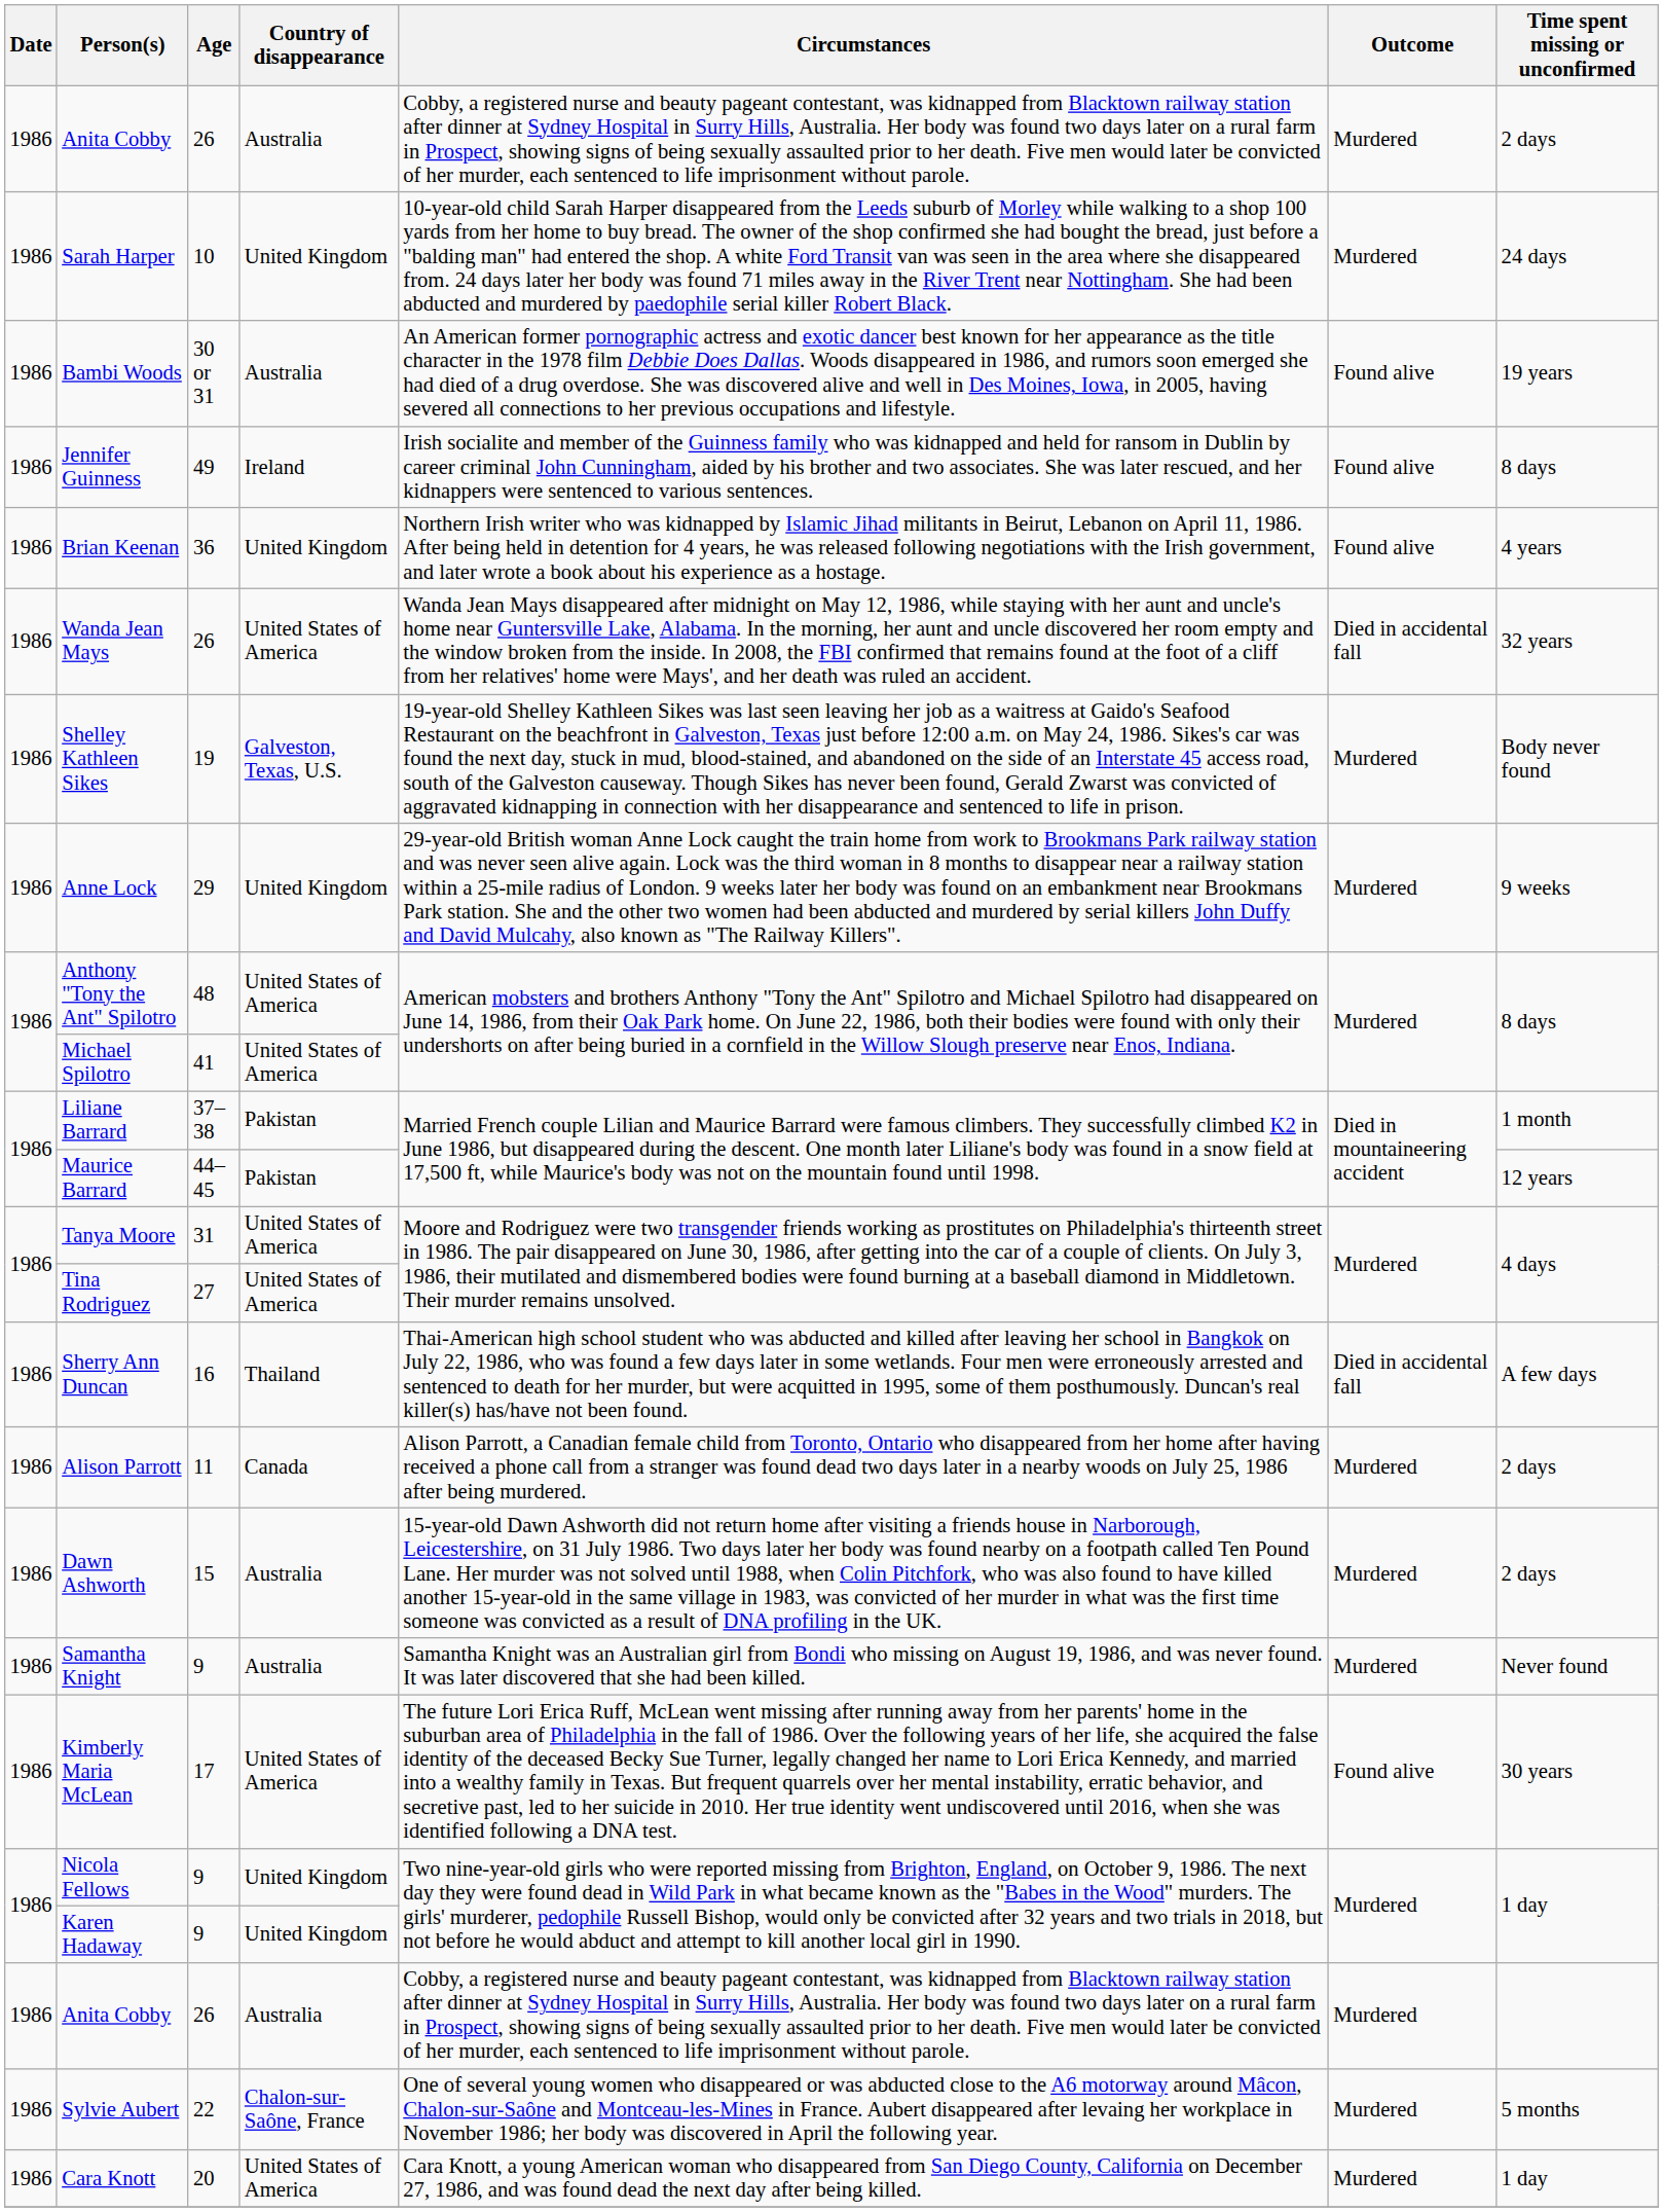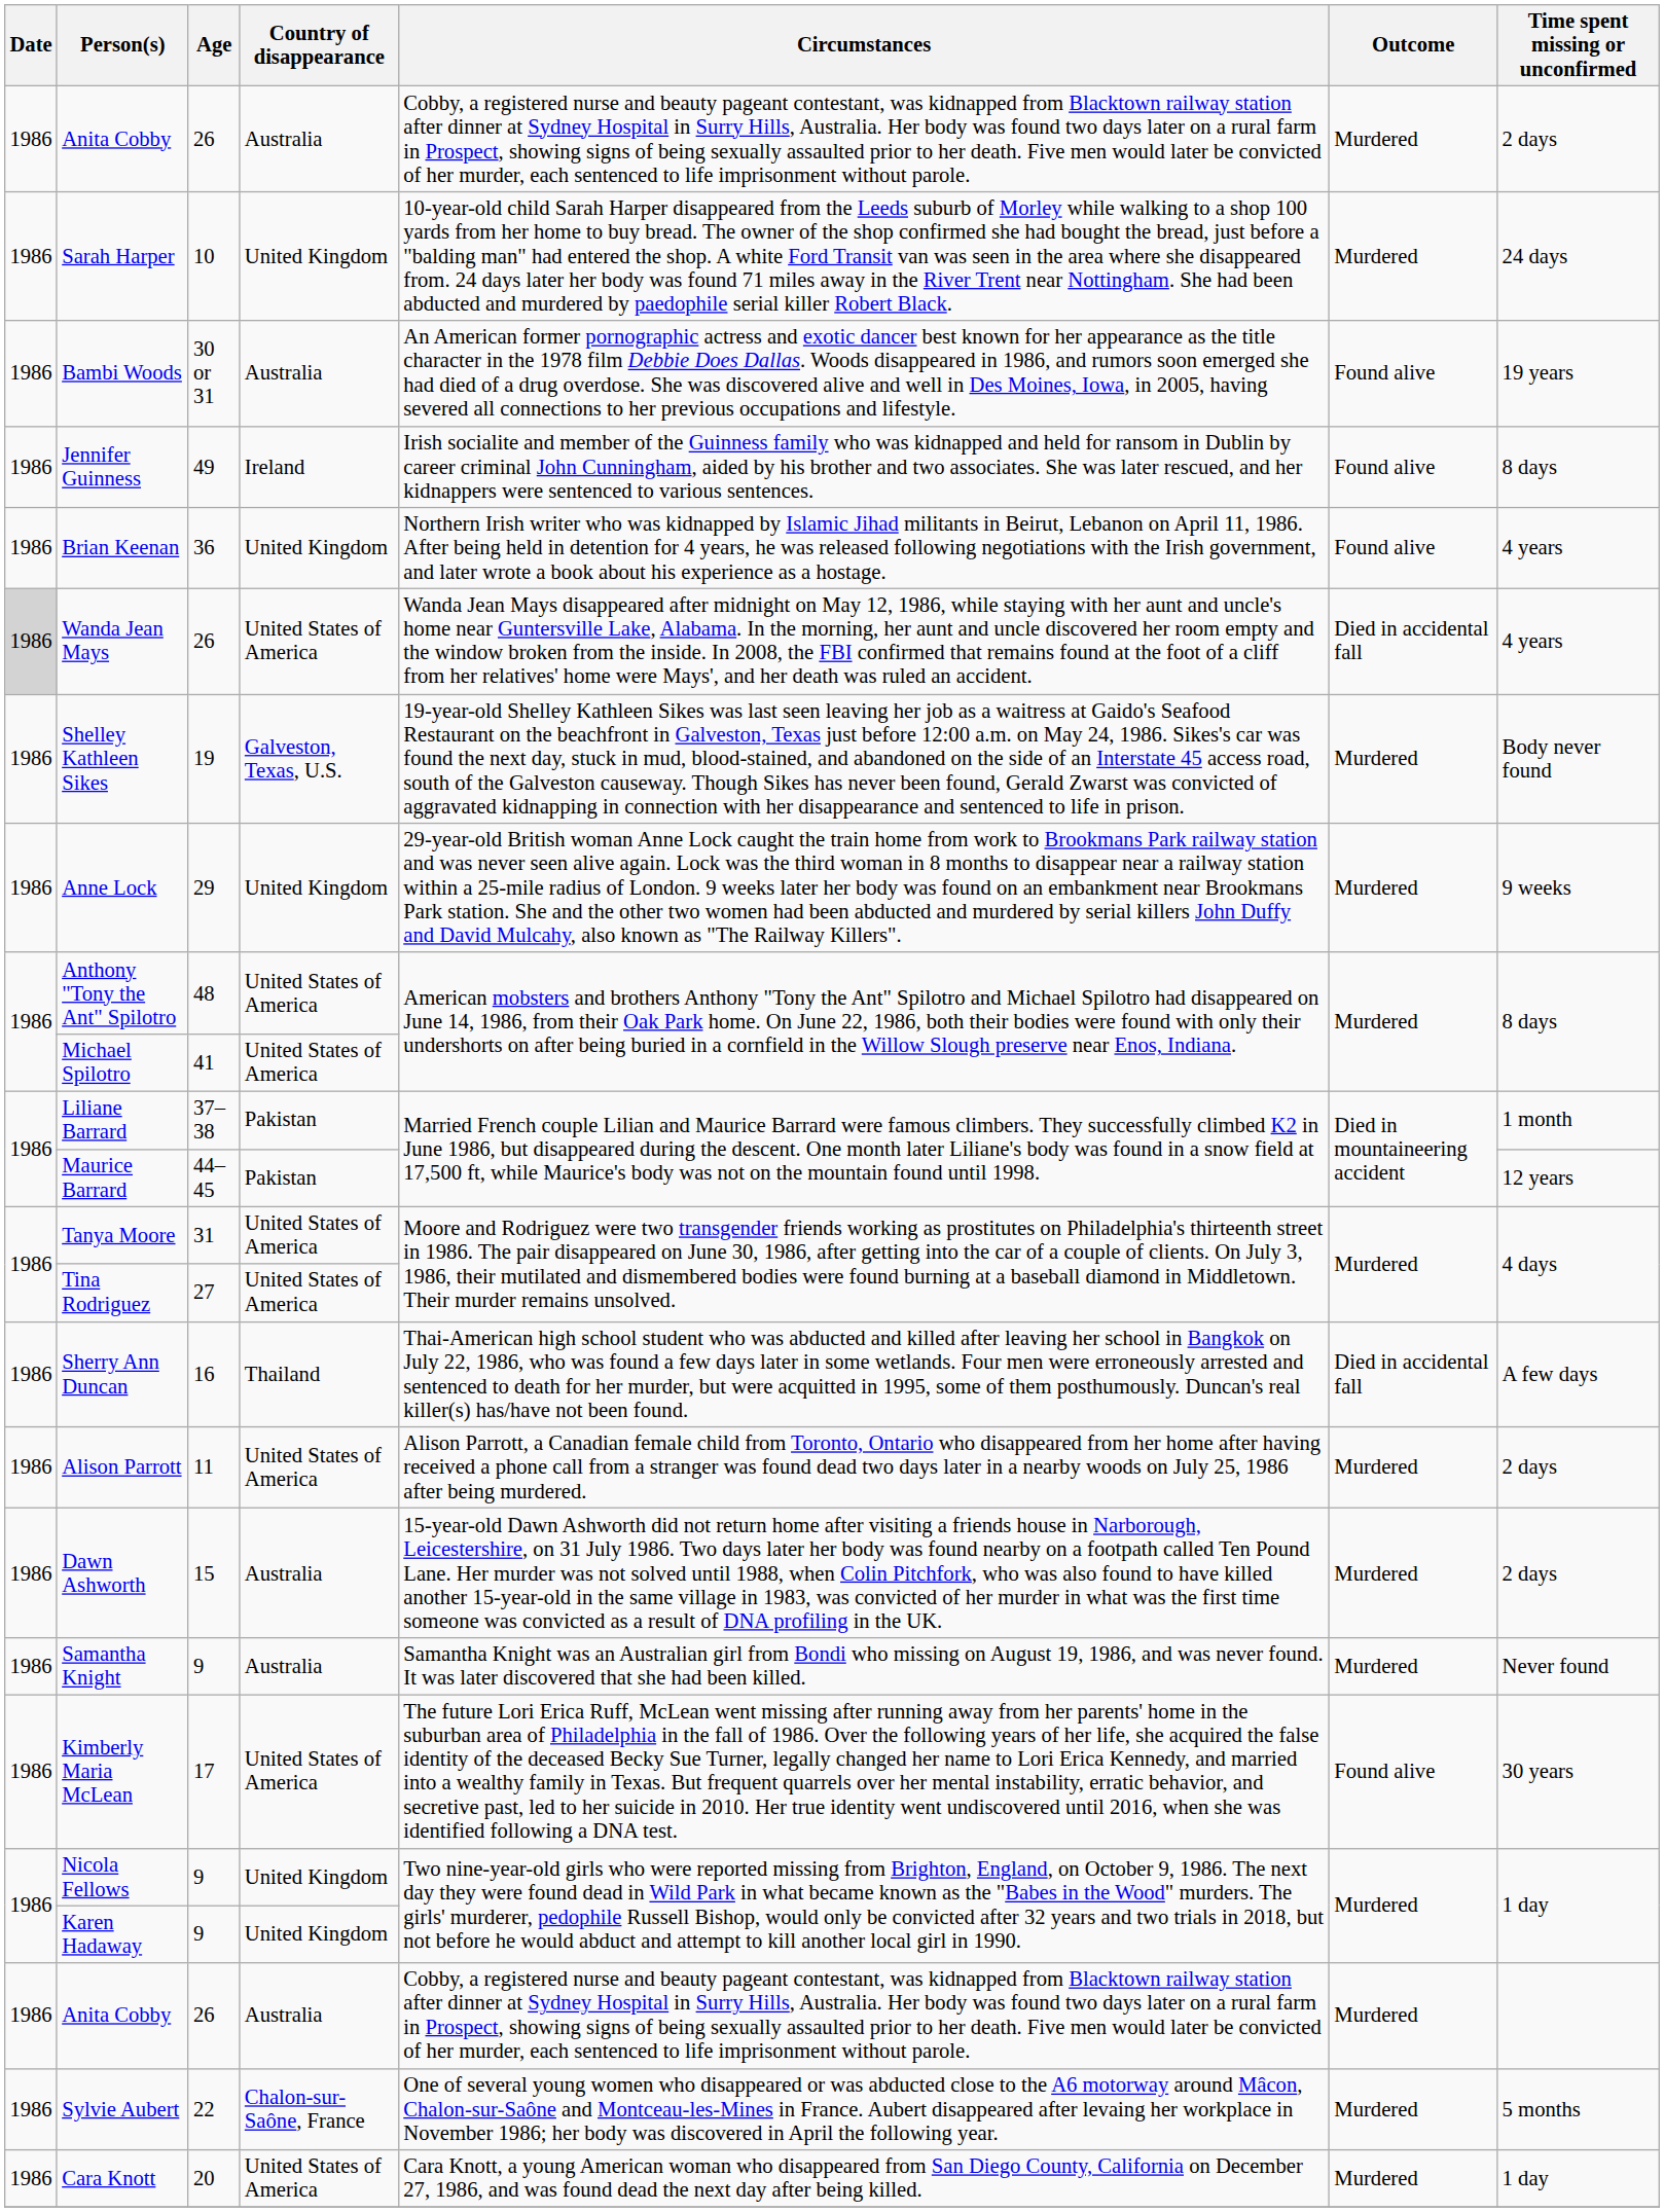 <table class="wikitable sortable zebra">
 <tr>
 <th data-sort-type="isoDate">Date</th>
 <th data-sort-type="text">Person(s)</th>
 <th data-sort-type="text">Age</th>
 <th>Country of disappearance</th>
 <th class="unsortable">Circumstances</th>
 <th data-sort-type="text">Outcome</th>
 <th data-sort-type="value">Time spent missing or unconfirmed</th>
 </tr>
 <tr>
 <td data-sort-value="1986-02-02">1986</td>
 <td><a href='#'>Anita Cobby</a></td>
 <td>26</td>
 <td>Australia</td>
 <td>Cobby, a registered nurse and beauty pageant contestant, was kidnapped from <a href='#'>Blacktown railway station</a> after dinner at <a href='#'>Sydney Hospital</a> in <a href='#'>Surry Hills</a>, Australia. Her body was found two days later on a rural farm in <a href='#'>Prospect</a>, showing signs of being sexually assaulted prior to her death. Five men would later be convicted of her murder, each sentenced to life imprisonment without parole.</td>
 <td>Murdered</td>
 <td data-sort-value="1986-02-02">2 days</td>
 </tr>
 <tr>
 <td>1986</td>
 <td><a href='#'>Sarah Harper</a></td>
 <td>10</td>
 <td>United Kingdom</td>
 <td>10-year-old child Sarah Harper disappeared from the <a href='#'>Leeds</a> suburb of <a href='#'>Morley</a> while walking to a shop 100 yards from her home to buy bread. The owner of the shop confirmed she had bought the bread, just before a "balding man" had entered the shop. A white <a href='#'>Ford Transit</a> van was seen in the area where she disappeared from. 24 days later her body was found 71 miles away in the <a href='#'>River Trent</a> near <a href='#'>Nottingham</a>. She had been abducted and murdered by <a href='#'>paedophile</a> serial killer <a href='#'>Robert Black</a>.</td>
 <td>Murdered</td>
 <td>24 days</td>
 </tr>
 <tr>
 <td>1986</td>
 <td><a href='#'>Bambi Woods</a></td>
 <td>30 or 31</td>
 <td>Australia</td>
 <td>An American former <a href='#'>pornographic</a> actress and <a href='#'>exotic dancer</a> best known for her appearance as the title character in the 1978 film <em><a href='#'>Debbie Does Dallas</a></em>. Woods disappeared in 1986, and rumors soon emerged she had died of a drug overdose. She was discovered alive and well in <a href='#'>Des Moines, Iowa</a>, in 2005, having severed all connections to her previous occupations and lifestyle.</td>
 <td>Found alive</td>
 <td>19 years</td>
 </tr>
 <tr>
 <td>1986</td>
 <td><a href='#'>Jennifer Guinness</a></td>
 <td>49</td>
 <td>Ireland</td>
 <td>Irish socialite and member of the <a href='#'>Guinness family</a> who was kidnapped and held for ransom in Dublin by career criminal <a href='#'>John Cunningham</a>, aided by his brother and two associates. She was later rescued, and her kidnappers were sentenced to various sentences.</td>
 <td>Found alive</td>
 <td>8 days</td>
 </tr>
 <tr>
 <td>1986</td>
 <td><a href='#'>Brian Keenan</a></td>
 <td>36</td>
 <td>United Kingdom</td>
 <td>Northern Irish writer who was kidnapped by <a href='#'>Islamic Jihad</a> militants in Beirut, Lebanon on April 11, 1986. After being held in detention for 4 years, he was released following negotiations with the Irish government, and later wrote a book about his experience as a hostage.</td>
 <td>Found alive</td>
 <td>4 years</td>
 </tr>
 <tr>
-<td data-sort-value="1986-05-12">1986</td>
+<td data-sort-value="1986-05-12" style="background: lightgrey;">1986</td>
 <td><a href='#'>Wanda Jean Mays</a></td>
 <td>26</td>
 <td>United States of America</td>
 <td>Wanda Jean Mays disappeared after midnight on May 12, 1986, while staying with her aunt and uncle's home near <a href='#'>Guntersville Lake</a>, <a href='#'>Alabama</a>. In the morning, her aunt and uncle discovered her room empty and the window broken from the inside. In 2008, the <a href='#'>FBI</a> confirmed that remains found at the foot of a cliff  from her relatives' home were Mays', and her death was ruled an accident.</td>
 <td>Died in accidental fall</td>
-<td data-sort-value="11680">32 years</td>
+<td>4 years</td>
 </tr>
 <tr>
 <td data-sort-value="1986-05-24">1986</td>
 <td><a href='#'>Shelley Kathleen Sikes</a></td>
 <td data-sort-value="019">19</td>
 <td><a href='#'>Galveston, Texas</a>, U.S.</td>
 <td>19-year-old Shelley Kathleen Sikes was last seen leaving her job as a waitress at Gaido's Seafood Restaurant on the beachfront in <a href='#'>Galveston, Texas</a> just before 12:00 a.m. on May 24, 1986. Sikes's car was found the next day, stuck in mud, blood-stained, and abandoned on the side of an <a href='#'>Interstate 45</a> access road, south of the Galveston causeway. Though Sikes has never been found, Gerald Zwarst was convicted of aggravated kidnapping in connection with her disappearance and sentenced to life in prison.</td>
 <td>Murdered</td>
 <td>Body never found</td>
 </tr>
 <tr>
 <td>1986</td>
 <td><a href='#'>Anne Lock</a></td>
 <td>29</td>
 <td>United Kingdom</td>
 <td>29-year-old British woman Anne Lock caught the train home from work to <a href='#'>Brookmans Park railway station</a> and was never seen alive again. Lock was the third woman in 8 months to disappear near a railway station within a 25-mile radius of London. 9 weeks later her body was found on an embankment near Brookmans Park station. She and the other two women had been abducted and murdered by serial killers <a href='#'>John Duffy and David Mulcahy</a>, also known as "The Railway Killers".</td>
 <td>Murdered</td>
 <td>9 weeks</td>
 </tr>
 <tr>
 <td rowspan="2">1986</td>
 <td><a href='#'>Anthony "Tony the Ant" Spilotro</a></td>
 <td>48</td>
 <td>United States of America</td>
 <td rowspan="2">American <a href='#'>mobsters</a> and brothers Anthony "Tony the Ant" Spilotro and Michael Spilotro had disappeared on June 14, 1986, from their <a href='#'>Oak Park</a> home. On June 22, 1986, both their bodies were found with only their undershorts on after being buried in a cornfield in the <a href='#'>Willow Slough preserve</a> near <a href='#'>Enos, Indiana</a>.</td>
 <td rowspan="2">Murdered</td>
 <td rowspan="2" data-sort-value="11680">8 days</td>
 </tr>
 <tr>
 <td><a href='#'>Michael Spilotro</a></td>
 <td>41</td>
 <td>United States of America</td>
 </tr>
 <tr>
 <td rowspan="2">1986</td>
 <td><a href='#'>Liliane Barrard</a></td>
 <td>37–38</td>
 <td>Pakistan</td>
 <td rowspan="2">Married French couple Lilian and Maurice Barrard were famous climbers. They successfully climbed <a href='#'>K2</a> in June 1986, but disappeared during the descent. One month later Liliane's body was found in a snow field at 17,500 ft, while Maurice's body was not on the mountain found until 1998.</td>
 <td rowspan="2">Died in mountaineering accident</td>
 <td>1 month</td>
 </tr>
 <tr>
 <td><a href='#'>Maurice Barrard</a></td>
 <td>44–45</td>
 <td>Pakistan</td>
 <td>12 years</td>
 </tr>
 <tr>
 <td rowspan="2">1986</td>
 <td><a href='#'>Tanya Moore</a></td>
 <td>31</td>
 <td>United States of America</td>
 <td rowspan="2">Moore and Rodriguez were two <a href='#'>transgender</a> friends working as prostitutes on Philadelphia's thirteenth street in 1986. The pair disappeared on June 30, 1986, after getting into the car of a couple of clients. On July 3, 1986, their mutilated and dismembered bodies were found burning at a baseball diamond in Middletown. Their murder remains unsolved.</td>
 <td rowspan="2">Murdered</td>
 <td rowspan="2">4 days</td>
 </tr>
 <tr>
 <td><a href='#'>Tina Rodriguez</a></td>
 <td>27</td>
 <td>United States of America</td>
 </tr>
 <tr>
 <td>1986</td>
 <td><a href='#'>Sherry Ann Duncan</a></td>
 <td>16</td>
 <td>Thailand</td>
 <td>Thai-American high school student who was abducted and killed after leaving her school in <a href='#'>Bangkok</a> on July 22, 1986, who was found a few days later in some wetlands. Four men were erroneously arrested and sentenced to death for her murder, but were acquitted in 1995, some of them posthumously. Duncan's real killer(s) has/have not been found.</td>
 <td>Died in accidental fall</td>
 <td>A few days</td>
 </tr>
 <tr>
 <td>1986</td>
 <td><a href='#'>Alison Parrott</a></td>
 <td>11</td>
-<td>Canada</td>
+<td>United States of America</td>
 <td>Alison Parrott, a Canadian female child from <a href='#'>Toronto, Ontario</a> who disappeared from her home after having received a phone call from a stranger was found dead two days later in a nearby woods on July 25, 1986 after being murdered.</td>
 <td>Murdered</td>
 <td>2 days</td>
 </tr>
 <tr>
 <td>1986</td>
 <td><a href='#'>Dawn Ashworth</a></td>
 <td>15</td>
 <td>Australia</td>
 <td>15-year-old Dawn Ashworth did not return home after visiting a friends house in <a href='#'>Narborough, Leicestershire</a>, on 31 July 1986. Two days later her body was found nearby on a footpath called Ten Pound Lane. Her murder was not solved until 1988, when <a href='#'>Colin Pitchfork</a>, who was also found to have killed another 15-year-old in the same village in 1983, was convicted of her murder in what was the first time someone was convicted as a result of <a href='#'>DNA profiling</a> in the UK.</td>
 <td>Murdered</td>
 <td>2 days</td>
 </tr>
 <tr>
 <td>1986</td>
 <td><a href='#'>Samantha Knight</a></td>
 <td>9</td>
 <td>Australia</td>
 <td>Samantha Knight was an Australian girl from <a href='#'>Bondi</a> who missing on August 19, 1986, and was never found. It was later discovered that she had been killed.</td>
 <td>Murdered</td>
 <td>Never found</td>
 </tr>
 <tr>
 <td>1986</td>
 <td><a href='#'>Kimberly Maria McLean</a></td>
 <td>17</td>
 <td>United States of America</td>
 <td>The future Lori Erica Ruff, McLean went missing after running away from her parents' home in the suburban area of <a href='#'>Philadelphia</a> in the fall of 1986. Over the following years of her life, she acquired the false identity of the deceased Becky Sue Turner, legally changed her name to Lori Erica Kennedy, and married into a wealthy family in Texas. But frequent quarrels over her mental instability, erratic behavior, and secretive past, led to her suicide in 2010. Her true identity went undiscovered until 2016, when she was identified following a DNA test.</td>
 <td>Found alive</td>
 <td>30 years</td>
 </tr>
 <tr>
 <td rowspan="2">1986</td>
 <td><a href='#'>Nicola Fellows</a></td>
 <td>9</td>
 <td>United Kingdom</td>
 <td rowspan="2">Two nine-year-old girls who were reported missing from <a href='#'>Brighton</a>, <a href='#'>England</a>, on October 9, 1986. The next day they were found dead in <a href='#'>Wild Park</a> in what became known as the "<a href='#'>Babes in the Wood</a>" murders. The girls' murderer, <a href='#'>pedophile</a> Russell Bishop, would only be convicted after 32 years and two trials in 2018, but not before he would abduct and attempt to kill another local girl in 1990.</td>
 <td rowspan="2">Murdered</td>
 <td rowspan="2">1 day</td>
 </tr>
 <tr>
 <td><a href='#'>Karen Hadaway</a></td>
 <td>9</td>
 <td>United Kingdom</td>
 </tr>
 <tr>
 <td data-sort-value="1986-02-02">1986</td>
 <td><a href='#'>Anita Cobby</a></td>
 <td>26</td>
 <td>Australia</td>
 <td>Cobby, a registered nurse and beauty pageant contestant, was kidnapped from <a href='#'>Blacktown railway station</a> after dinner at <a href='#'>Sydney Hospital</a> in <a href='#'>Surry Hills</a>, Australia. Her body was found two days later on a rural farm in <a href='#'>Prospect</a>, showing signs of being sexually assaulted prior to her death. Five men would later be convicted of her murder, each sentenced to life imprisonment without parole.</td>
 <td>Murdered</td>
 </tr>
 <tr>
 <td>1986</td>
 <td><a href='#'>Sylvie Aubert</a></td>
 <td>22</td>
 <td><a href='#'>Chalon-sur-Saône</a>, France</td>
 <td>One of several young women who disappeared or was abducted close to the <a href='#'>A6 motorway</a> around <a href='#'>Mâcon</a>, <a href='#'>Chalon-sur-Saône</a> and <a href='#'>Montceau-les-Mines</a> in France. Aubert disappeared after levaing her workplace in November 1986; her body was discovered in April the following year.</td>
 <td>Murdered</td>
 <td>5 months</td>
 </tr>
 <tr>
 <td>1986</td>
 <td><a href='#'>Cara Knott</a></td>
 <td>20</td>
 <td>United States of America</td>
 <td>Cara Knott, a young American woman who disappeared from <a href='#'>San Diego County, California</a> on December 27, 1986, and was found dead the next day after being killed.</td>
 <td>Murdered</td>
 <td>1 day</td>
 </tr>
 <tr>
 </tr>
 </table>
